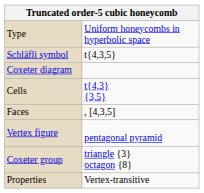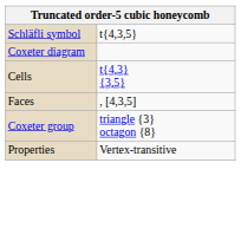 <table class="wikitable" align="right" style="margin-left:10px" width="320">
 <tr>
 <th bgcolor=#e7dcc3 colspan=2>Truncated order-5 cubic honeycomb<br></th>
-</tr>
-<tr>
-<td bgcolor=#e7dcc3>Type</td>
-<td><a href='#'>Uniform honeycombs in hyperbolic space</a></td>
 </tr>
 <tr>
 <td bgcolor=#e7dcc3><a href='#'>Schläfli symbol</a></td>
 <td>t{4,3,5}</td>
 </tr>
 <tr>
 <td width=120 bgcolor=#e7dcc3><a href='#'>Coxeter diagram</a></td>
 <td></td>
 </tr>
 <tr>
 <td bgcolor=#e7dcc3>Cells</td>
 <td><a href='#'>t{4,3}</a> <br><a href='#'>{3,5}</a> </td>
 </tr>
 <tr>
 <td bgcolor=#e7dcc3>Faces</td>
 <td>, [4,3,5]</td>
 </tr>
 <tr>
-<td bgcolor=#e7dcc3><a href='#'>Vertex figure</a></td>
-<td><br><a href='#'>pentagonal pyramid</a></td>
-</tr>
-<tr>
 <td bgcolor=#e7dcc3><a href='#'>Coxeter group</a></td>
 <td><a href='#'>triangle</a> {3}<br><a href='#'>octagon</a> {8}</td>
 </tr>
 <tr>
 <td bgcolor=#e7dcc3>Properties</td>
 <td>Vertex-transitive</td>
 </tr>
 </table>
